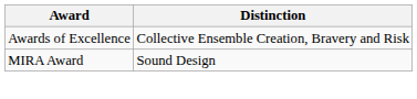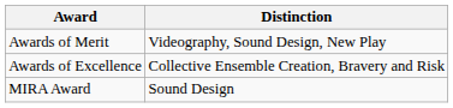 <table class="wikitable">
 <tr>
 <th>Award</th>
 <th>Distinction</th>
+</tr>
+<tr>
+<td>Awards of Merit</td>
+<td>Videography, Sound Design, New Play</td>
 </tr>
 <tr>
 <td>Awards of Excellence</td>
 <td>Collective Ensemble Creation, Bravery and Risk</td>
 </tr>
 <tr>
 <td>MIRA Award</td>
 <td>Sound Design</td>
 </tr>
 </table>
